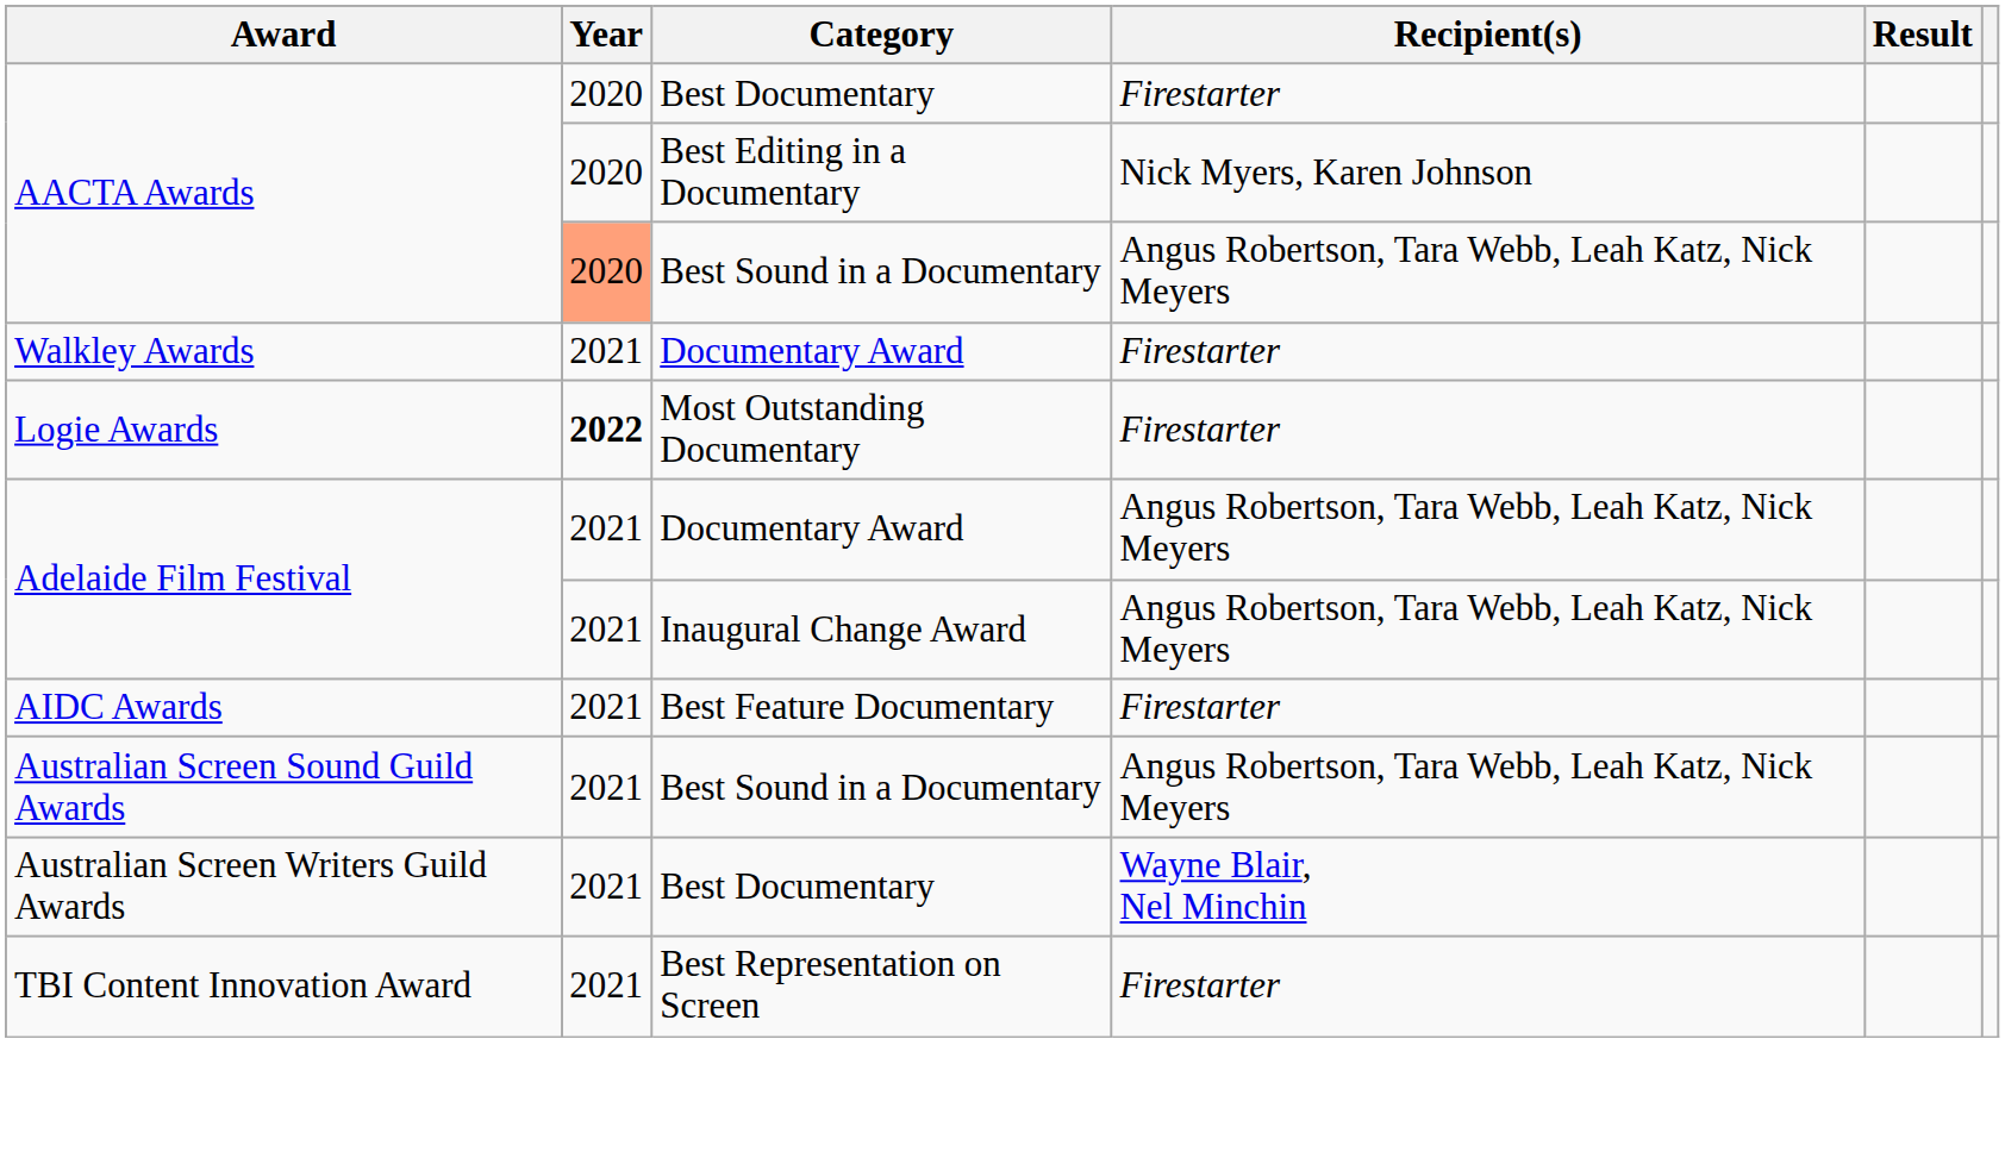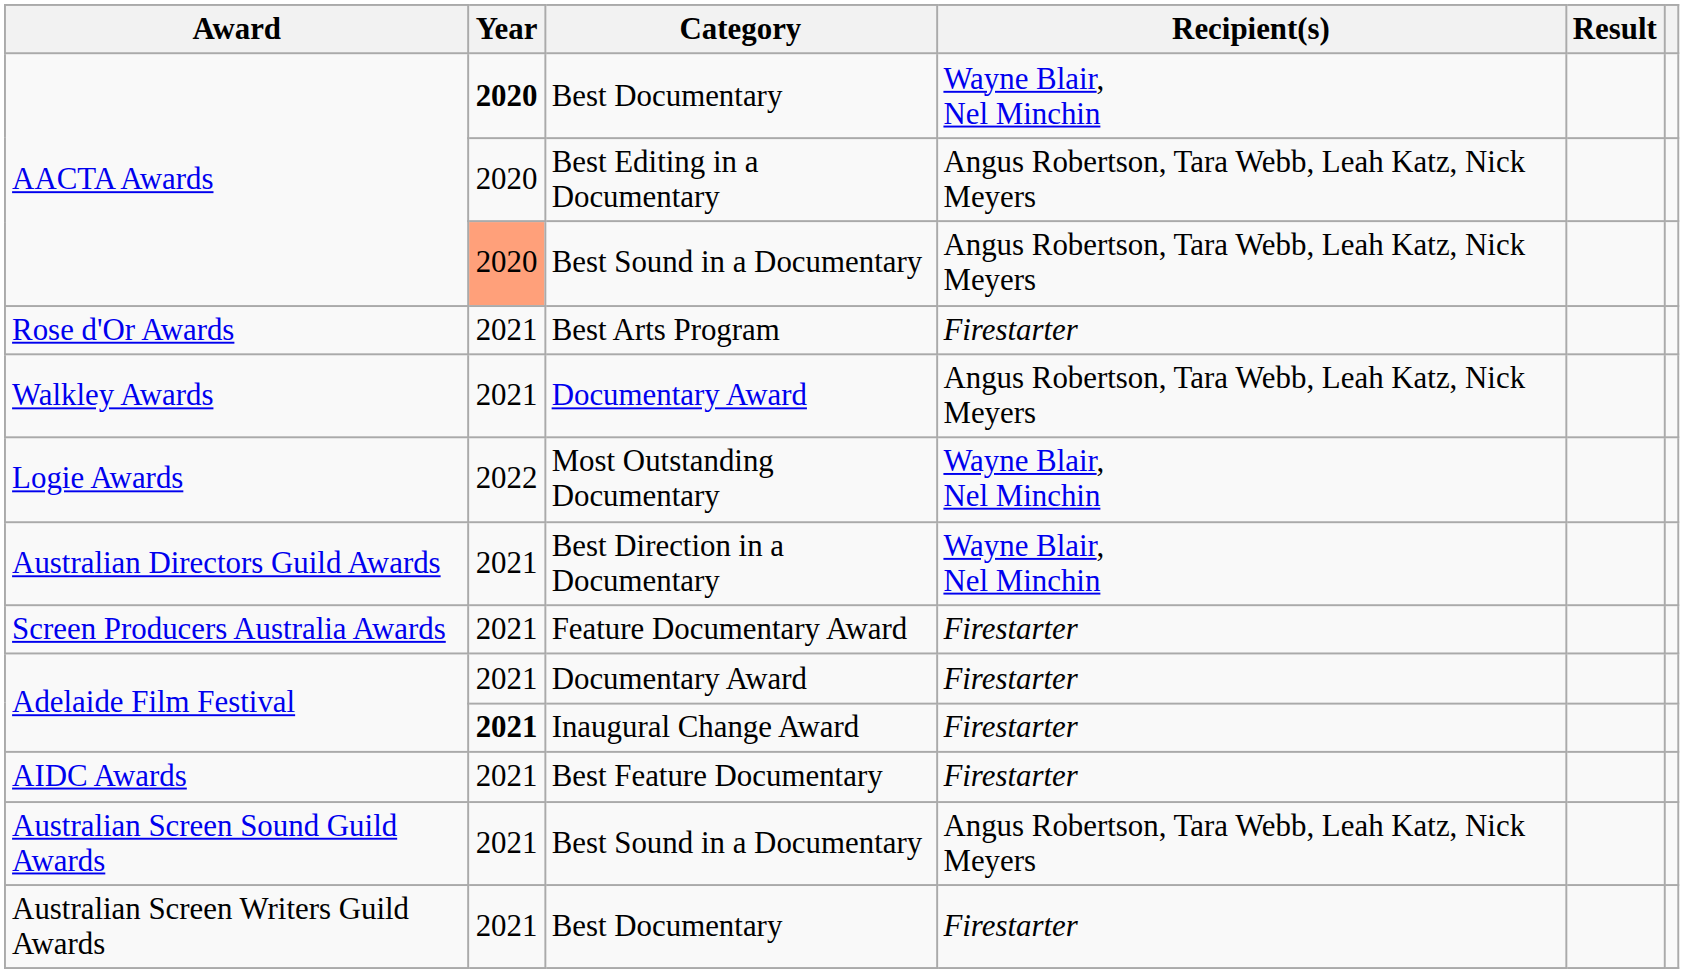 <table class="wikitable">
 <tr>
 <th scope="col"><strong>Award</strong></th>
 <th scope="col">Year</th>
 <th scope="col">Category</th>
 <th scope="col">Recipient(s)</th>
 <th scope="col">Result</th>
 <th scope="col" class="unsortable"></th>
 </tr>
 <tr>
 <td rowspan="3"><a href='#'>AACTA Awards</a></td>
-<td>2020</td>
+<td><strong>2020</strong></td>
 <td>Best Documentary</td>
-<td><em>Firestarter</em></td>
+<td><a href='#'>Wayne Blair</a>,<br><a href='#'>Nel Minchin</a></td>
 <td></td>
 <td></td>
 </tr>
 <tr>
 <td>2020</td>
 <td>Best Editing in a Documentary</td>
-<td>Nick Myers, Karen Johnson</td>
+<td>Angus Robertson, Tara Webb, Leah Katz, Nick Meyers</td>
 <td></td>
 <td></td>
 </tr>
 <tr>
 <td style="background: lightsalmon;">2020</td>
 <td>Best Sound in a Documentary</td>
 <td>Angus Robertson, Tara Webb, Leah Katz, Nick Meyers</td>
 <td></td>
 <td></td>
 </tr>
 <tr>
-<td><a href='#'>Walkley Awards</a></td>
+<td><a href='#'>Rose d'Or Awards</a></td>
 <td>2021</td>
-<td><a href='#'>Documentary Award</a></td>
+<td>Best Arts Program</td>
 <td><em>Firestarter</em></td>
 <td></td>
 <td></td>
 </tr>
 <tr>
+<td><a href='#'>Walkley Awards</a></td>
+<td>2021</td>
+<td><a href='#'>Documentary Award</a></td>
+<td>Angus Robertson, Tara Webb, Leah Katz, Nick Meyers</td>
+<td></td>
+<td></td>
+</tr>
+<tr>
 <td><a href='#'>Logie Awards</a></td>
-<td><strong>2022</strong></td>
+<td>2022</td>
 <td>Most Outstanding Documentary</td>
+<td><a href='#'>Wayne Blair</a>,<br><a href='#'>Nel Minchin</a></td>
+<td></td>
+<td></td>
+</tr>
+<tr>
+<td><a href='#'>Australian Directors Guild Awards</a></td>
+<td>2021</td>
+<td>Best Direction in a Documentary</td>
+<td><a href='#'>Wayne Blair</a>,<br><a href='#'>Nel Minchin</a></td>
+<td></td>
+<td></td>
+</tr>
+<tr>
+<td><a href='#'>Screen Producers Australia Awards</a></td>
+<td>2021</td>
+<td>Feature Documentary Award</td>
 <td><em>Firestarter</em></td>
 <td></td>
 <td></td>
 </tr>
 <tr>
 <td rowspan="2"><a href='#'>Adelaide Film Festival</a></td>
 <td>2021</td>
 <td>Documentary Award</td>
-<td>Angus Robertson, Tara Webb, Leah Katz, Nick Meyers</td>
+<td><em>Firestarter</em></td>
 <td></td>
 <td></td>
 </tr>
 <tr>
-<td>2021</td>
+<td><strong>2021</strong></td>
 <td>Inaugural Change Award</td>
-<td>Angus Robertson, Tara Webb, Leah Katz, Nick Meyers</td>
+<td><em>Firestarter</em></td>
 <td></td>
 <td></td>
 </tr>
 <tr>
 <td><a href='#'>AIDC Awards</a></td>
 <td>2021</td>
 <td>Best Feature Documentary</td>
 <td><em>Firestarter</em></td>
 <td></td>
 <td></td>
 </tr>
 <tr>
 <td><a href='#'>Australian Screen Sound Guild Awards</a></td>
 <td>2021</td>
 <td>Best Sound in a Documentary</td>
 <td>Angus Robertson, Tara Webb, Leah Katz, Nick Meyers</td>
 <td></td>
 <td></td>
 </tr>
 <tr>
 <td>Australian Screen Writers Guild Awards</td>
 <td>2021</td>
 <td>Best Documentary</td>
-<td><a href='#'>Wayne Blair</a>,<br><a href='#'>Nel Minchin</a></td>
-<td></td>
-<td></td>
-</tr>
-<tr>
-<td>TBI Content Innovation Award</td>
-<td>2021</td>
-<td>Best Representation on Screen</td>
 <td><em>Firestarter</em></td>
 <td></td>
 <td></td>
 </tr>
 </table>
